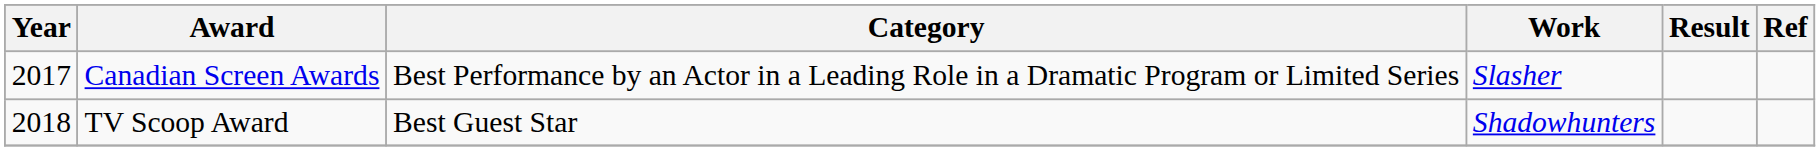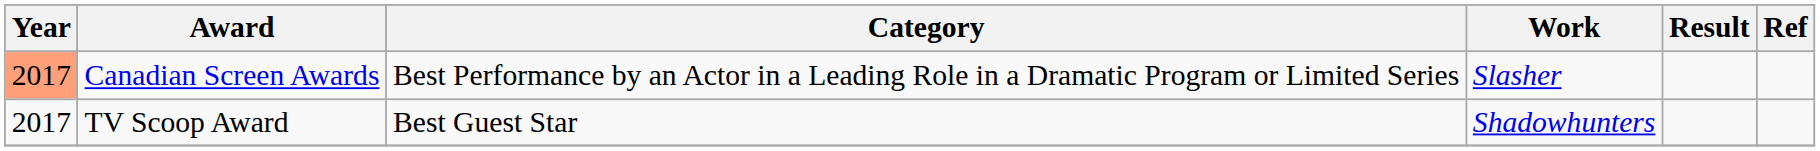 <table class="wikitable">
 <tr>
 <th>Year</th>
 <th>Award</th>
 <th>Category</th>
 <th>Work</th>
 <th>Result</th>
 <th>Ref</th>
 </tr>
 <tr>
-<td>2017</td>
+<td style="background: lightsalmon;">2017</td>
 <td><a href='#'>Canadian Screen Awards</a></td>
 <td>Best Performance by an Actor in a Leading Role in a Dramatic Program or Limited Series</td>
 <td><em><a href='#'>Slasher</a></em></td>
 <td></td>
 <td></td>
 </tr>
 <tr>
-<td>2018</td>
+<td>2017</td>
 <td>TV Scoop Award</td>
 <td>Best Guest Star</td>
 <td><em><a href='#'>Shadowhunters</a></em></td>
 <td></td>
 <td></td>
 </tr>
 <tr>
 </tr>
 </table>
